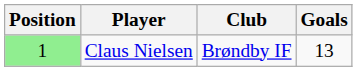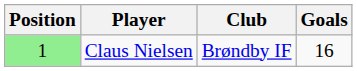 <table class="wikitable" style="text-align: center;">
 <tr>
 <th>Position</th>
 <th>Player</th>
 <th>Club</th>
 <th>Goals</th>
 </tr>
 <tr>
 <td style="background: lightgreen;">1</td>
 <td align="left"><a href='#'>Claus Nielsen</a></td>
 <td align="left"><a href='#'>Brøndby IF</a></td>
-<td>13</td>
+<td>16</td>
 </tr>
 </table>
